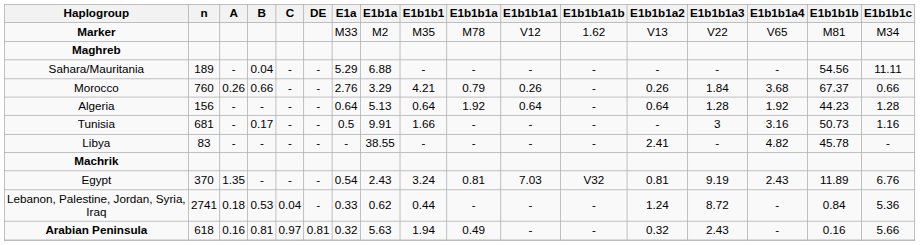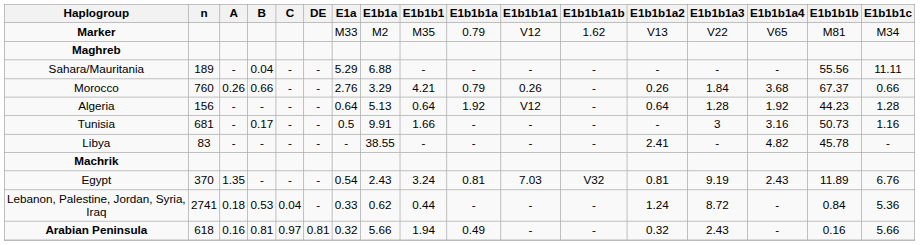 <table class="wikitable sortable" style="text-align:center; font-size: 100%; border:1">
 <tr>
 <th>Haplogroup</th>
 <th>n</th>
 <th>A</th>
 <th>B</th>
 <th>C</th>
 <th>DE</th>
 <th>E1a</th>
 <th>E1b1a</th>
 <th>E1b1b1</th>
 <th>E1b1b1a</th>
 <th>E1b1b1a1</th>
 <th>E1b1b1a1b</th>
 <th>E1b1b1a2</th>
 <th>E1b1b1a3</th>
 <th>E1b1b1a4</th>
 <th>E1b1b1b</th>
 <th>E1b1b1c</th>
 </tr>
 <tr>
 <td><strong>Marker</strong></td>
 <td></td>
 <td></td>
 <td></td>
 <td></td>
 <td></td>
 <td>M33</td>
 <td>M2</td>
 <td>M35</td>
-<td>M78</td>
+<td>0.79</td>
 <td>V12</td>
 <td>1.62</td>
 <td>V13</td>
 <td>V22</td>
 <td>V65</td>
 <td>M81</td>
 <td>M34</td>
 </tr>
 <tr>
 <td><strong>Maghreb</strong></td>
 <td></td>
 <td></td>
 <td></td>
 <td></td>
 <td></td>
 <td></td>
 <td></td>
 <td></td>
 <td></td>
 <td></td>
 <td></td>
 <td></td>
 <td></td>
 <td></td>
 <td></td>
 <td></td>
 </tr>
 <tr>
 <td>Sahara/Mauritania</td>
 <td>189</td>
 <td>-</td>
 <td>0.04</td>
 <td>-</td>
 <td>-</td>
 <td>5.29</td>
 <td>6.88</td>
 <td>-</td>
 <td>-</td>
 <td>-</td>
 <td>-</td>
 <td>-</td>
 <td>-</td>
 <td>-</td>
-<td>54.56</td>
+<td>55.56</td>
 <td>11.11</td>
 </tr>
 <tr>
 <td>Morocco</td>
 <td>760</td>
 <td>0.26</td>
 <td>0.66</td>
 <td>-</td>
 <td>-</td>
 <td>2.76</td>
 <td>3.29</td>
 <td>4.21</td>
 <td>0.79</td>
 <td>0.26</td>
 <td>-</td>
 <td>0.26</td>
 <td>1.84</td>
 <td>3.68</td>
 <td>67.37</td>
 <td>0.66</td>
 </tr>
 <tr>
 <td>Algeria</td>
 <td>156</td>
 <td>-</td>
 <td>-</td>
 <td>-</td>
 <td>-</td>
 <td>0.64</td>
 <td>5.13</td>
 <td>0.64</td>
 <td>1.92</td>
-<td>0.64</td>
+<td>V12</td>
 <td>-</td>
 <td>0.64</td>
 <td>1.28</td>
 <td>1.92</td>
 <td>44.23</td>
 <td>1.28</td>
 </tr>
 <tr>
 <td>Tunisia</td>
 <td>681</td>
 <td>-</td>
 <td>0.17</td>
 <td>-</td>
 <td>-</td>
 <td>0.5</td>
 <td>9.91</td>
 <td>1.66</td>
 <td>-</td>
 <td>-</td>
 <td>-</td>
 <td>-</td>
 <td>3</td>
 <td>3.16</td>
 <td>50.73</td>
 <td>1.16</td>
 </tr>
 <tr>
 <td>Libya</td>
 <td>83</td>
 <td>-</td>
 <td>-</td>
 <td>-</td>
 <td>-</td>
 <td>-</td>
 <td>38.55</td>
 <td>-</td>
 <td>-</td>
 <td>-</td>
 <td>-</td>
 <td>2.41</td>
 <td>-</td>
 <td>4.82</td>
 <td>45.78</td>
 <td>-</td>
 </tr>
 <tr>
 <td><strong>Machrik</strong></td>
 <td></td>
 <td></td>
 <td></td>
 <td></td>
 <td></td>
 <td></td>
 <td></td>
 <td></td>
 <td></td>
 <td></td>
 <td></td>
 <td></td>
 <td></td>
 <td></td>
 <td></td>
 <td></td>
 </tr>
 <tr>
 <td>Egypt</td>
 <td>370</td>
 <td>1.35</td>
 <td>-</td>
 <td>-</td>
 <td>-</td>
 <td>0.54</td>
 <td>2.43</td>
 <td>3.24</td>
 <td>0.81</td>
 <td>7.03</td>
 <td>V32</td>
 <td>0.81</td>
 <td>9.19</td>
 <td>2.43</td>
 <td>11.89</td>
 <td>6.76</td>
 </tr>
 <tr>
 <td>Lebanon, Palestine, Jordan, Syria, Iraq</td>
 <td>2741</td>
 <td>0.18</td>
 <td>0.53</td>
 <td>0.04</td>
 <td>-</td>
 <td>0.33</td>
 <td>0.62</td>
 <td>0.44</td>
 <td>-</td>
 <td>-</td>
 <td>-</td>
 <td>1.24</td>
 <td>8.72</td>
 <td>-</td>
 <td>0.84</td>
 <td>5.36</td>
 </tr>
 <tr>
 <td><strong>Arabian Peninsula</strong></td>
 <td>618</td>
 <td>0.16</td>
 <td>0.81</td>
 <td>0.97</td>
 <td>0.81</td>
 <td>0.32</td>
-<td>5.63</td>
+<td>5.66</td>
 <td>1.94</td>
 <td>0.49</td>
 <td>-</td>
 <td>-</td>
 <td>0.32</td>
 <td>2.43</td>
 <td>-</td>
 <td>0.16</td>
 <td>5.66</td>
 </tr>
 <tr>
 </tr>
 </table>
